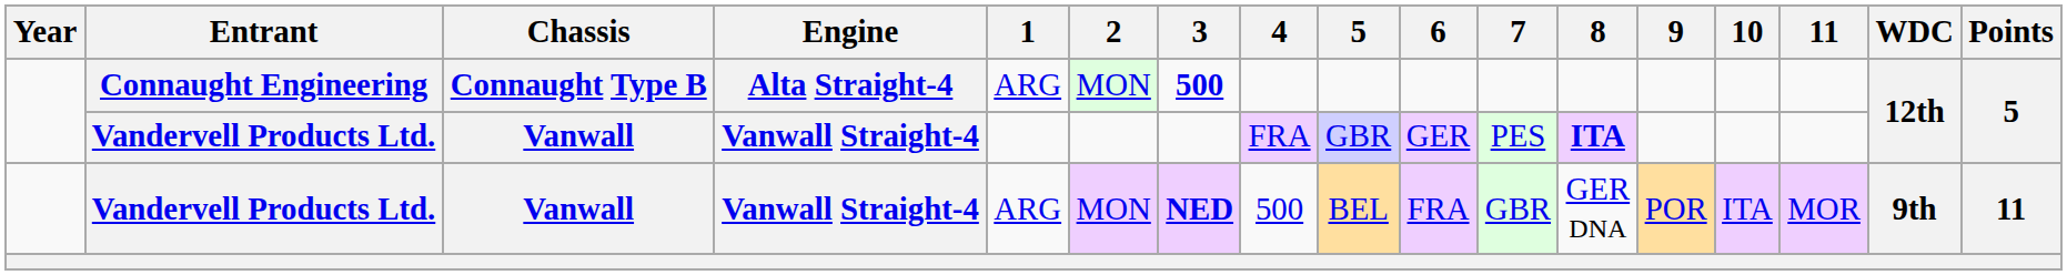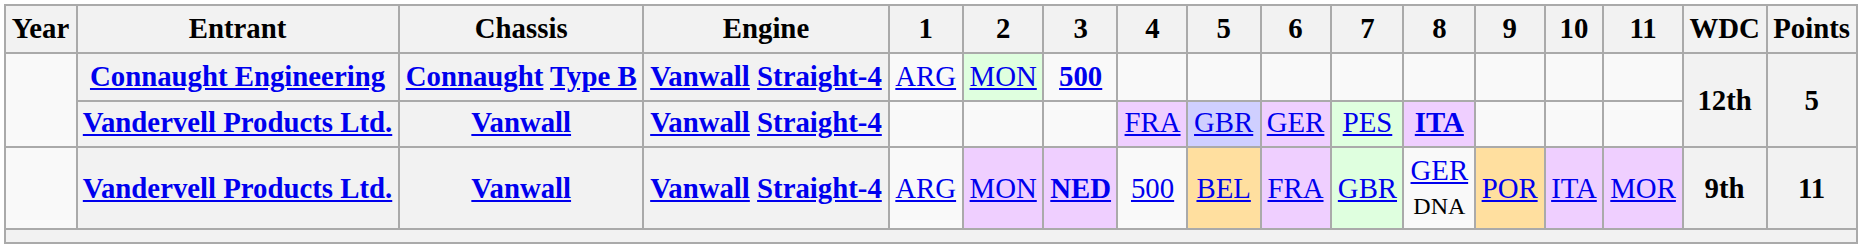 <table class="wikitable" style="text-align:center; font-size:90%">
 <tr>
 <th>Year</th>
 <th>Entrant</th>
 <th>Chassis</th>
 <th>Engine</th>
 <th>1</th>
 <th>2</th>
 <th>3</th>
 <th>4</th>
 <th>5</th>
 <th>6</th>
 <th>7</th>
 <th>8</th>
 <th>9</th>
 <th>10</th>
 <th>11</th>
 <th>WDC</th>
 <th>Points</th>
 </tr>
 <tr>
 <td rowspan=2></td>
 <th><a href='#'>Connaught Engineering</a></th>
 <th><a href='#'>Connaught</a> <a href='#'>Type B</a></th>
-<th><a href='#'>Alta</a> <a href='#'>Straight-4</a></th>
+<th><a href='#'>Vanwall</a> <a href='#'>Straight-4</a></th>
 <td><a href='#'>ARG</a></td>
 <td style="background:#DFFFDF;"><a href='#'>MON</a><br></td>
 <td><strong><a href='#'>500</a></strong></td>
 <td></td>
 <td></td>
 <td></td>
 <td></td>
 <td></td>
 <td></td>
 <td></td>
 <td></td>
 <th rowspan=2>12th</th>
 <th rowspan=2>5</th>
 </tr>
 <tr>
 <th><a href='#'>Vandervell Products Ltd.</a></th>
 <th><a href='#'>Vanwall</a></th>
 <th><a href='#'>Vanwall</a> <a href='#'>Straight-4</a></th>
 <td></td>
 <td></td>
 <td></td>
 <td style="background:#EFCFFF;"><a href='#'>FRA</a><br></td>
 <td style="background:#CFCFFF;"><a href='#'>GBR</a><br></td>
 <td style="background:#EFCFFF;"><a href='#'>GER</a><br></td>
 <td style="background:#DFFFDF;"><a href='#'>PES</a><br></td>
 <td style="background:#EFCFFF;"><strong><a href='#'>ITA</a></strong><br></td>
 <td></td>
 <td></td>
 <td></td>
 </tr>
 <tr>
 <td></td>
 <th><a href='#'>Vandervell Products Ltd.</a></th>
 <th><a href='#'>Vanwall</a></th>
 <th><a href='#'>Vanwall</a> <a href='#'>Straight-4</a></th>
 <td><a href='#'>ARG</a></td>
 <td style="background:#EFCFFF;"><a href='#'>MON</a><br></td>
 <td style="background:#EFCFFF;"><strong><a href='#'>NED</a></strong><br></td>
 <td><a href='#'>500</a></td>
 <td style="background:#FFDF9F;"><a href='#'>BEL</a><br></td>
 <td style="background:#EFCFFF;"><a href='#'>FRA</a><br></td>
 <td style="background:#DFFFDF;"><a href='#'>GBR</a><br></td>
 <td><a href='#'>GER</a><br><small>DNA</small></td>
 <td style="background:#FFDF9F;"><a href='#'>POR</a><br></td>
 <td style="background:#EFCFFF;"><a href='#'>ITA</a><br></td>
 <td style="background:#EFCFFF;"><a href='#'>MOR</a><br></td>
 <th>9th</th>
 <th>11</th>
 </tr>
 <tr>
 <th colspan="17"></th>
 </tr>
 </table>
